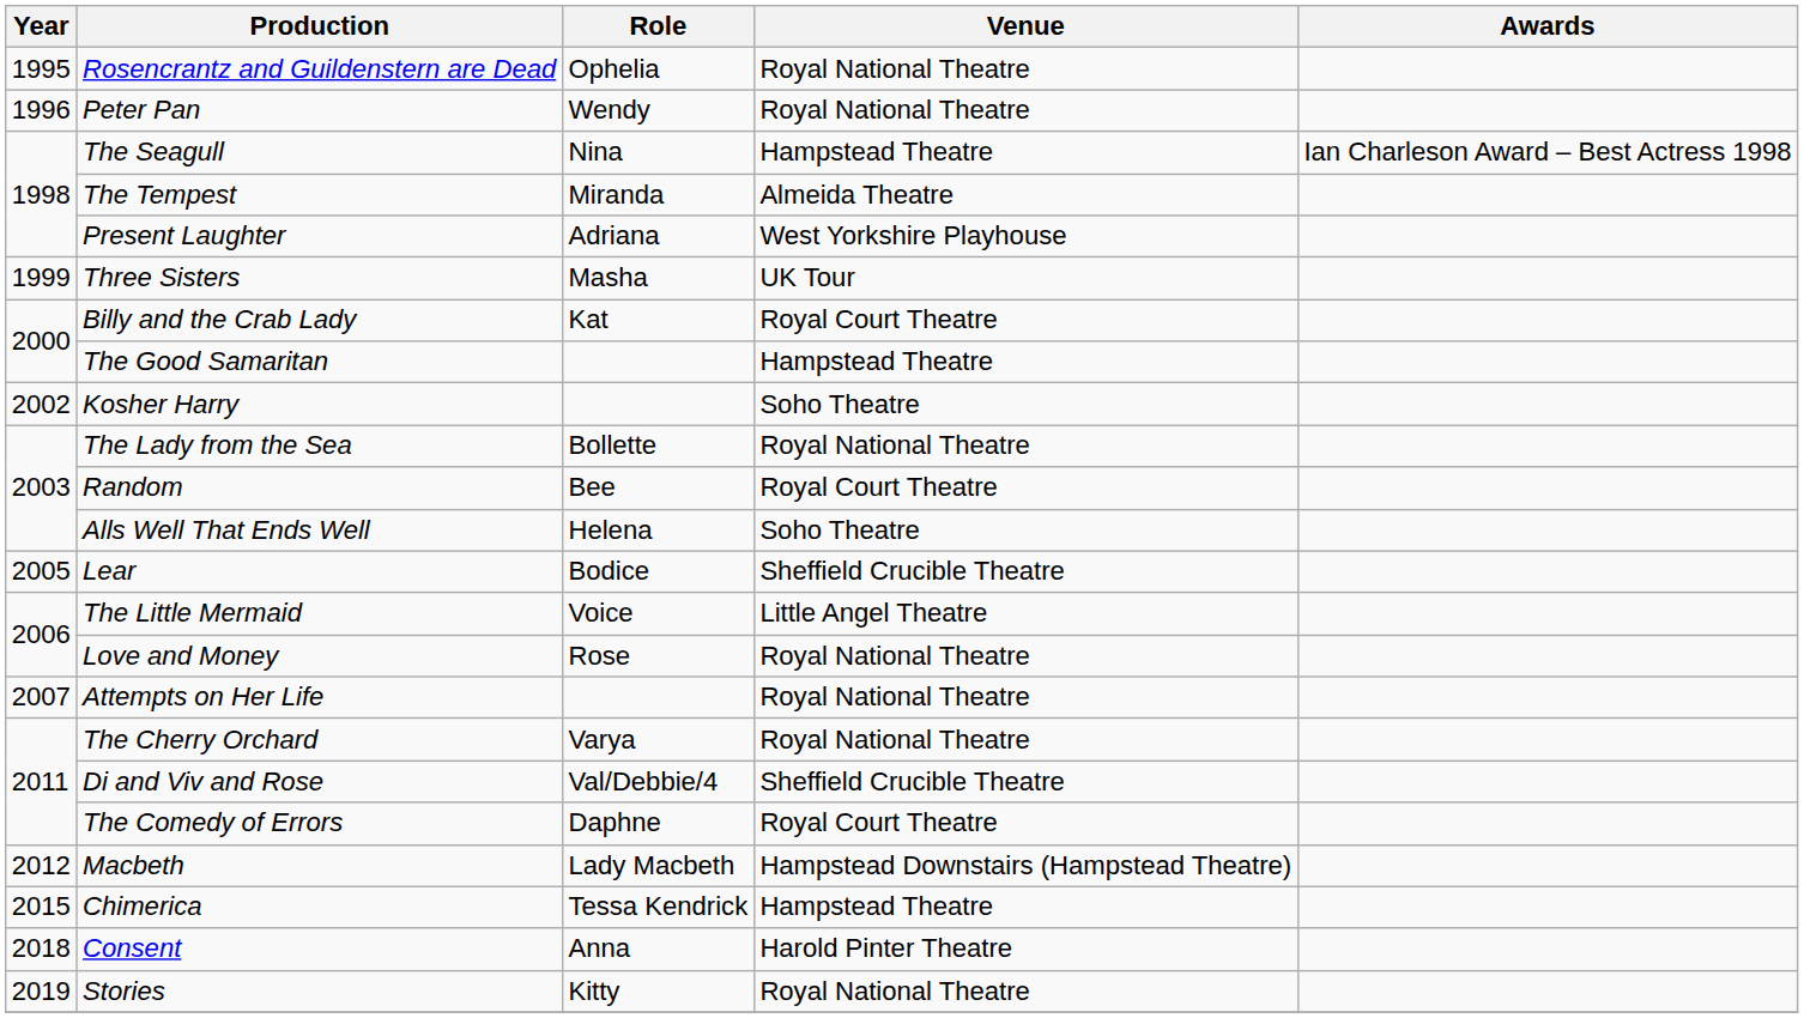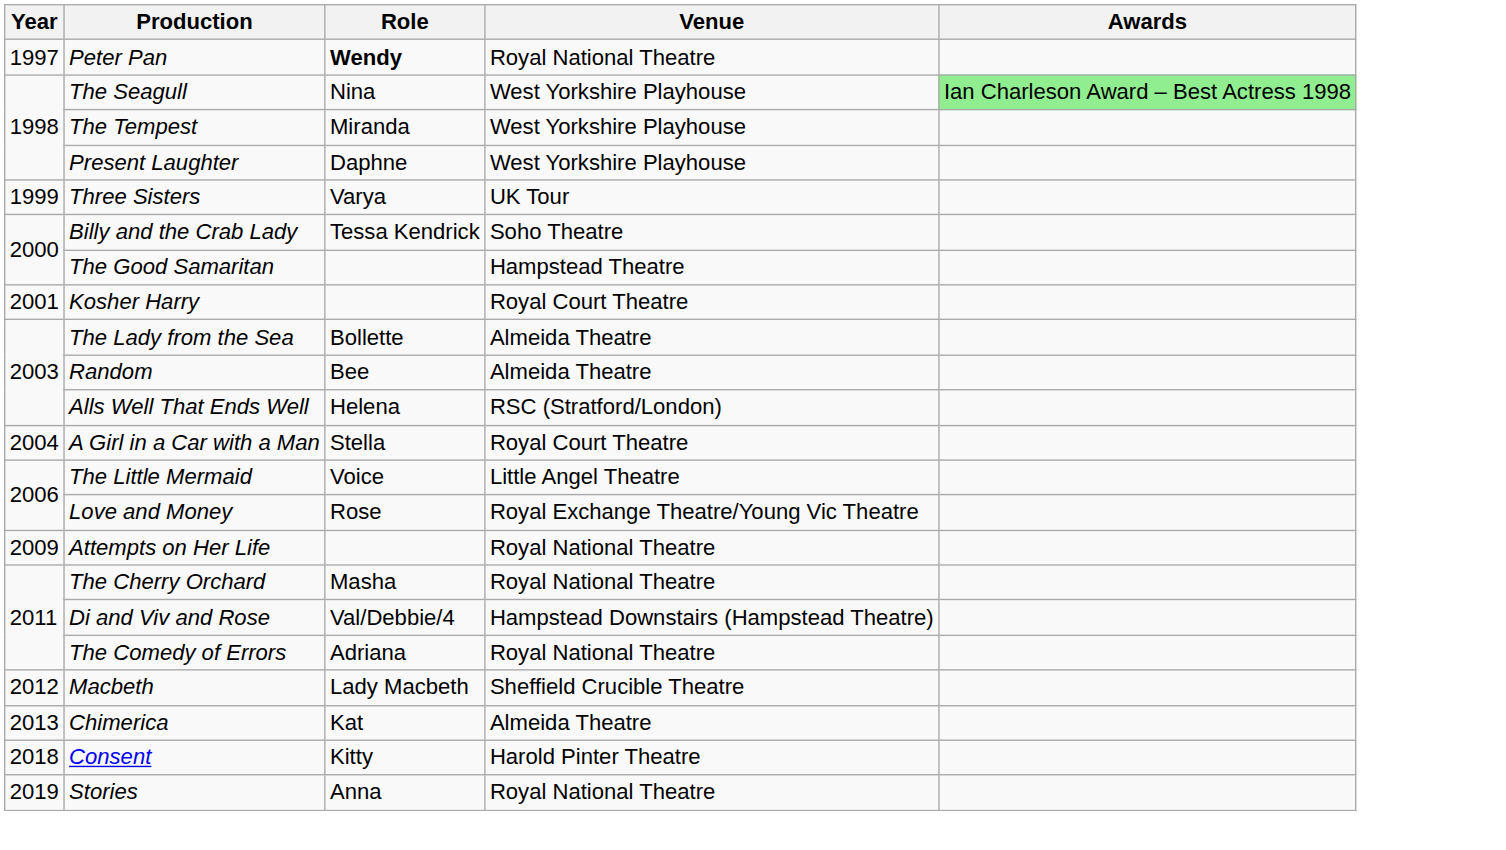 <table class="wikitable">
 <tr>
 <th>Year</th>
 <th>Production</th>
 <th>Role</th>
 <th>Venue</th>
 <th>Awards</th>
 </tr>
 <tr>
-<td rowspan="1">1995</td>
-<td><em><a href='#'>Rosencrantz and Guildenstern are Dead</a></em></td>
-<td>Ophelia</td>
-<td>Royal National Theatre</td>
-<td></td>
-</tr>
-<tr>
-<td rowspan="1">1996</td>
+<td rowspan="1">1997</td>
 <td><em>Peter Pan</em></td>
-<td>Wendy</td>
+<td><strong>Wendy</strong></td>
 <td>Royal National Theatre</td>
 <td></td>
 </tr>
 <tr>
 <td rowspan="3">1998</td>
 <td><em>The Seagull</em></td>
 <td>Nina</td>
-<td>Hampstead Theatre</td>
-<td>Ian Charleson Award – Best Actress 1998</td>
+<td>West Yorkshire Playhouse</td>
+<td style="background: lightgreen;">Ian Charleson Award – Best Actress 1998</td>
 </tr>
 <tr>
 <td><em>The Tempest</em></td>
 <td>Miranda</td>
-<td>Almeida Theatre</td>
+<td>West Yorkshire Playhouse</td>
 <td></td>
 </tr>
 <tr>
 <td><em>Present Laughter</em></td>
-<td>Adriana</td>
+<td>Daphne</td>
 <td>West Yorkshire Playhouse</td>
 <td></td>
 </tr>
 <tr>
 <td rowspan="1">1999</td>
 <td><em>Three Sisters</em></td>
-<td>Masha</td>
+<td>Varya</td>
 <td>UK Tour</td>
 <td></td>
 </tr>
 <tr>
 <td rowspan="2">2000</td>
 <td><em>Billy and the Crab Lady</em></td>
-<td>Kat</td>
-<td>Royal Court Theatre</td>
+<td>Tessa Kendrick</td>
+<td>Soho Theatre</td>
 <td></td>
 </tr>
 <tr>
 <td><em>The Good Samaritan</em></td>
 <td></td>
 <td>Hampstead Theatre</td>
 <td></td>
 </tr>
 <tr>
-<td rowspan="1">2002</td>
+<td rowspan="1">2001</td>
 <td><em>Kosher Harry</em></td>
 <td></td>
-<td>Soho Theatre</td>
+<td>Royal Court Theatre</td>
 <td></td>
 </tr>
 <tr>
 <td rowspan="3">2003</td>
 <td><em>The Lady from the Sea</em></td>
 <td>Bollette</td>
-<td>Royal National Theatre</td>
+<td>Almeida Theatre</td>
 <td></td>
 </tr>
 <tr>
 <td><em>Random</em></td>
 <td>Bee</td>
-<td>Royal Court Theatre</td>
+<td>Almeida Theatre</td>
 <td></td>
 </tr>
 <tr>
 <td><em>Alls Well That Ends Well</em></td>
 <td>Helena</td>
-<td>Soho Theatre</td>
+<td>RSC (Stratford/London)</td>
 <td></td>
 </tr>
 <tr>
-<td rowspan="1">2005</td>
-<td><em>Lear</em></td>
-<td>Bodice</td>
-<td>Sheffield Crucible Theatre</td>
+<td rowspan="1">2004</td>
+<td><em>A Girl in a Car with a Man</em></td>
+<td>Stella</td>
+<td>Royal Court Theatre</td>
 <td></td>
 </tr>
 <tr>
 <td rowspan="2">2006</td>
 <td><em>The Little Mermaid</em></td>
 <td>Voice</td>
 <td>Little Angel Theatre</td>
 <td></td>
 </tr>
 <tr>
 <td><em>Love and Money</em></td>
 <td>Rose</td>
-<td>Royal National Theatre</td>
+<td>Royal Exchange Theatre/Young Vic Theatre</td>
 <td></td>
 </tr>
 <tr>
-<td rowspan="1">2007</td>
+<td rowspan="1">2009</td>
 <td><em>Attempts on Her Life</em></td>
 <td></td>
 <td>Royal National Theatre</td>
 <td></td>
 </tr>
 <tr>
 <td rowspan="3">2011</td>
 <td><em>The Cherry Orchard</em></td>
-<td>Varya</td>
+<td>Masha</td>
 <td>Royal National Theatre</td>
 <td></td>
 </tr>
 <tr>
 <td><em>Di and Viv and Rose</em></td>
 <td>Val/Debbie/4</td>
-<td>Sheffield Crucible Theatre</td>
+<td>Hampstead Downstairs (Hampstead Theatre)</td>
 <td></td>
 </tr>
 <tr>
 <td><em>The Comedy of Errors</em></td>
-<td>Daphne</td>
-<td>Royal Court Theatre</td>
+<td>Adriana</td>
+<td>Royal National Theatre</td>
 <td></td>
 </tr>
 <tr>
 <td rowspan="1">2012</td>
 <td><em>Macbeth</em></td>
 <td>Lady Macbeth</td>
-<td>Hampstead Downstairs (Hampstead Theatre)</td>
+<td>Sheffield Crucible Theatre</td>
 <td></td>
 </tr>
 <tr>
-<td rowspan="1">2015</td>
+<td rowspan="1">2013</td>
 <td><em>Chimerica</em></td>
-<td>Tessa Kendrick</td>
-<td>Hampstead Theatre</td>
+<td>Kat</td>
+<td>Almeida Theatre</td>
 <td></td>
 </tr>
 <tr>
 <td rowspan="1">2018</td>
 <td><a href='#'><em>Consent</em></a></td>
-<td>Anna</td>
+<td>Kitty</td>
 <td>Harold Pinter Theatre</td>
 <td></td>
 </tr>
 <tr>
 <td>2019</td>
 <td><em>Stories</em></td>
-<td>Kitty</td>
+<td>Anna</td>
 <td>Royal National Theatre</td>
 <td></td>
 </tr>
 <tr>
 </tr>
 </table>
